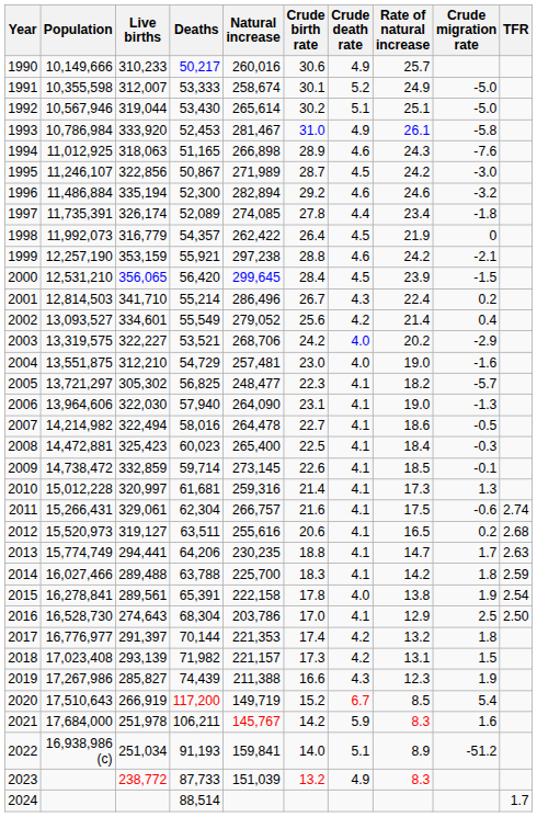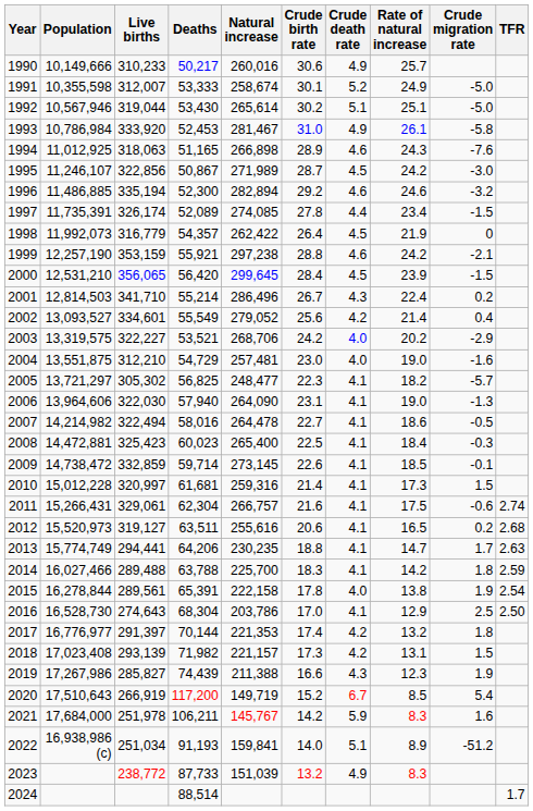 <table class="wikitable sortable"  style="text-align: right;">
 <tr>
 <th style="width:70px;">Year</th>
 <th style="width:70px;">Population</th>
 <th style="width:70px;">Live births </th>
 <th style="width:70px;">Deaths</th>
 <th style="width:70px;">Natural increase</th>
 <th style="width:70px;">Crude birth rate</th>
 <th style="width:70px;">Crude death rate</th>
 <th style="width:70px;">Rate of natural increase</th>
 <th style="width:70px;">Crude migration rate</th>
 <th style="width:70px;">TFR</th>
 </tr>
 <tr>
 <td>1990</td>
 <td>10,149,666</td>
 <td>310,233</td>
 <td style="color:blue;">50,217</td>
 <td>260,016</td>
 <td>30.6</td>
 <td style="text-align:right;">4.9</td>
 <td>25.7</td>
 <td></td>
 <td></td>
 </tr>
 <tr style="text-align:right;">
 <td>1991</td>
 <td>10,355,598</td>
 <td>312,007</td>
 <td>53,333</td>
 <td>258,674</td>
 <td>30.1</td>
 <td style="text-align:right;">5.2</td>
 <td>24.9</td>
 <td>-5.0</td>
 <td></td>
 </tr>
 <tr style="text-align:right;">
 <td>1992</td>
 <td>10,567,946</td>
 <td>319,044</td>
 <td>53,430</td>
 <td>265,614</td>
 <td>30.2</td>
 <td>5.1</td>
 <td>25.1</td>
 <td>-5.0</td>
 <td></td>
 </tr>
 <tr style="text-align:right;">
 <td>1993</td>
 <td>10,786,984</td>
 <td>333,920</td>
 <td>52,453</td>
 <td>281,467</td>
 <td style="color:blue;">31.0</td>
 <td>4.9</td>
 <td style="color:blue;">26.1</td>
 <td>-5.8</td>
 <td></td>
 </tr>
 <tr style="text-align:right;">
 <td>1994</td>
 <td>11,012,925</td>
 <td>318,063</td>
 <td>51,165</td>
 <td>266,898</td>
 <td>28.9</td>
 <td style="text-align:right;">4.6</td>
 <td>24.3</td>
 <td>-7.6</td>
 <td></td>
 </tr>
 <tr style="text-align:right;">
 <td>1995</td>
 <td>11,246,107</td>
 <td>322,856</td>
 <td>50,867</td>
 <td>271,989</td>
 <td>28.7</td>
 <td style="text-align:right;">4.5</td>
 <td>24.2</td>
 <td>-3.0</td>
 <td></td>
 </tr>
 <tr style="text-align:right;">
 <td>1996</td>
-<td>11,486,884</td>
+<td>11,486,885</td>
 <td>335,194</td>
 <td>52,300</td>
 <td>282,894</td>
 <td>29.2</td>
 <td style="text-align:right;">4.6</td>
 <td>24.6</td>
 <td>-3.2</td>
 <td></td>
 </tr>
 <tr style="text-align:right;">
 <td>1997</td>
 <td>11,735,391</td>
 <td>326,174</td>
 <td>52,089</td>
 <td>274,085</td>
 <td>27.8</td>
 <td style="text-align:right;">4.4</td>
 <td>23.4</td>
-<td>-1.8</td>
+<td>-1.5</td>
 <td></td>
 </tr>
 <tr style="text-align:right;">
 <td>1998</td>
 <td>11,992,073</td>
 <td>316,779</td>
 <td>54,357</td>
 <td>262,422</td>
 <td>26.4</td>
 <td style="text-align:right;">4.5</td>
 <td>21.9</td>
 <td>0</td>
 <td></td>
 </tr>
 <tr style="text-align:right;">
 <td>1999</td>
 <td>12,257,190</td>
 <td>353,159</td>
 <td>55,921</td>
 <td>297,238</td>
 <td>28.8</td>
 <td style="text-align:right;">4.6</td>
 <td>24.2</td>
 <td>-2.1</td>
 <td></td>
 </tr>
 <tr style="text-align:right;">
 <td>2000</td>
 <td>12,531,210</td>
 <td style="color:blue;">356,065</td>
 <td>56,420</td>
 <td style="color:blue;">299,645</td>
 <td>28.4</td>
 <td style="text-align:right;">4.5</td>
 <td>23.9</td>
 <td>-1.5</td>
 <td></td>
 </tr>
 <tr style="text-align:right;">
 <td>2001</td>
 <td>12,814,503</td>
 <td>341,710</td>
 <td>55,214</td>
 <td>286,496</td>
 <td>26.7</td>
 <td style="text-align:right;">4.3</td>
 <td>22.4</td>
 <td>0.2</td>
 <td></td>
 </tr>
 <tr style="text-align:right;">
 <td>2002</td>
 <td>13,093,527</td>
 <td>334,601</td>
 <td>55,549</td>
 <td>279,052</td>
 <td>25.6</td>
 <td style="text-align:right;">4.2</td>
 <td>21.4</td>
 <td>0.4</td>
 <td></td>
 </tr>
 <tr style="text-align:right;">
 <td>2003</td>
 <td>13,319,575</td>
 <td>322,227</td>
 <td>53,521</td>
 <td>268,706</td>
 <td>24.2</td>
 <td style="color:blue;">4.0</td>
 <td>20.2</td>
 <td>-2.9</td>
 <td></td>
 </tr>
 <tr style="text-align:right;">
 <td>2004</td>
 <td>13,551,875</td>
 <td>312,210</td>
 <td>54,729</td>
 <td>257,481</td>
 <td>23.0</td>
 <td style="text-align:right;">4.0</td>
 <td>19.0</td>
 <td>-1.6</td>
 <td></td>
 </tr>
 <tr style="text-align:right;">
 <td>2005</td>
 <td>13,721,297</td>
 <td>305,302</td>
 <td>56,825</td>
 <td>248,477</td>
 <td>22.3</td>
 <td style="text-align:right;">4.1</td>
 <td>18.2</td>
 <td>-5.7</td>
 <td></td>
 </tr>
 <tr style="text-align:right;">
 <td>2006</td>
 <td>13,964,606</td>
 <td>322,030</td>
 <td>57,940</td>
 <td>264,090</td>
 <td>23.1</td>
 <td style="text-align:right;">4.1</td>
 <td>19.0</td>
 <td>-1.3</td>
 <td></td>
 </tr>
 <tr style="text-align:right;">
 <td>2007</td>
 <td>14,214,982</td>
 <td>322,494</td>
 <td>58,016</td>
 <td>264,478</td>
 <td>22.7</td>
 <td style="text-align:right;">4.1</td>
 <td>18.6</td>
 <td>-0.5</td>
 <td></td>
 </tr>
 <tr style="text-align:right;">
 <td>2008</td>
 <td>14,472,881</td>
 <td>325,423</td>
 <td>60,023</td>
 <td>265,400</td>
 <td>22.5</td>
 <td style="text-align:right;">4.1</td>
 <td>18.4</td>
 <td>-0.3</td>
 <td></td>
 </tr>
 <tr style="text-align:right;">
 <td>2009</td>
 <td>14,738,472</td>
 <td>332,859</td>
 <td>59,714</td>
 <td>273,145</td>
 <td>22.6</td>
 <td style="text-align:right;">4.1</td>
 <td>18.5</td>
 <td>-0.1</td>
 <td></td>
 </tr>
 <tr style="text-align:right;">
 <td>2010</td>
 <td>15,012,228</td>
 <td>320,997</td>
 <td>61,681</td>
 <td>259,316</td>
 <td>21.4</td>
 <td>4.1</td>
 <td>17.3</td>
-<td>1.3</td>
+<td>1.5</td>
 <td></td>
 </tr>
 <tr style="text-align:right;">
 <td>2011</td>
 <td>15,266,431</td>
 <td>329,061</td>
 <td>62,304</td>
 <td>266,757</td>
 <td>21.6</td>
 <td style="text-align:right;">4.1</td>
 <td>17.5</td>
 <td>-0.6</td>
 <td>2.74</td>
 </tr>
 <tr style="text-align:right;">
 <td>2012</td>
 <td>15,520,973</td>
 <td>319,127</td>
 <td>63,511</td>
 <td>255,616</td>
 <td>20.6</td>
 <td style="text-align:right;">4.1</td>
 <td>16.5</td>
 <td>0.2</td>
 <td>2.68</td>
 </tr>
 <tr style="text-align:right;">
 <td>2013</td>
 <td>15,774,749</td>
 <td>294,441</td>
 <td>64,206</td>
 <td>230,235</td>
 <td>18.8</td>
 <td style="text-align:right;">4.1</td>
 <td>14.7</td>
 <td>1.7</td>
 <td>2.63</td>
 </tr>
 <tr style="text-align:right;">
 <td>2014</td>
 <td>16,027,466</td>
 <td>289,488</td>
 <td>63,788</td>
 <td>225,700</td>
 <td>18.3</td>
 <td style="text-align:right;">4.1</td>
 <td>14.2</td>
 <td>1.8</td>
 <td>2.59</td>
 </tr>
 <tr style="text-align:right;">
 <td>2015</td>
-<td>16,278,841</td>
+<td>16,278,844</td>
 <td>289,561</td>
 <td>65,391</td>
 <td>222,158</td>
 <td>17.8</td>
 <td style="text-align:right;">4.0</td>
 <td>13.8</td>
 <td>1.9</td>
 <td>2.54</td>
 </tr>
 <tr style="text-align:right;">
 <td>2016</td>
 <td>16,528,730</td>
 <td>274,643</td>
 <td>68,304</td>
 <td>203,786</td>
 <td>17.0</td>
 <td style="text-align:right;">4.1</td>
 <td>12.9</td>
 <td>2.5</td>
 <td>2.50</td>
 </tr>
 <tr style="text-align:right;">
 <td>2017</td>
 <td>16,776,977</td>
 <td>291,397</td>
 <td>70,144</td>
 <td>221,353</td>
 <td>17.4</td>
 <td style="text-align:right;">4.2</td>
 <td>13.2</td>
 <td>1.8</td>
 <td></td>
 </tr>
 <tr style="text-align:right;">
 <td>2018</td>
 <td>17,023,408</td>
 <td>293,139</td>
 <td>71,982</td>
 <td>221,157</td>
 <td>17.3</td>
 <td style="text-align:right;">4.2</td>
 <td>13.1</td>
 <td>1.5</td>
 <td></td>
 </tr>
 <tr style="text-align:right;">
 <td>2019</td>
 <td>17,267,986</td>
 <td>285,827</td>
 <td>74,439</td>
 <td>211,388</td>
 <td>16.6</td>
 <td style="text-align:right;">4.3</td>
 <td>12.3</td>
 <td>1.9</td>
 <td></td>
 </tr>
 <tr>
 <td>2020</td>
 <td>17,510,643</td>
 <td>266,919</td>
 <td style="color:red;">117,200</td>
 <td>149,719</td>
 <td>15.2</td>
 <td style="color:red;">6.7</td>
 <td>8.5</td>
 <td>5.4</td>
 <td></td>
 </tr>
 <tr>
 <td>2021</td>
 <td>17,684,000</td>
 <td>251,978</td>
 <td>106,211</td>
 <td style="color:red;">145,767</td>
 <td>14.2</td>
 <td>5.9</td>
 <td style="color:red;">8.3</td>
 <td>1.6</td>
 <td></td>
 </tr>
 <tr>
 <td>2022</td>
 <td>16,938,986 (c)</td>
 <td>251,034</td>
 <td>91,193</td>
 <td>159,841</td>
 <td>14.0</td>
 <td>5.1</td>
 <td>8.9</td>
 <td>-51.2</td>
 <td></td>
 </tr>
 <tr>
 <td>2023</td>
 <td></td>
 <td style="color:red;">238,772</td>
 <td>87,733</td>
 <td>151,039</td>
 <td style="color:red;">13.2</td>
 <td>4.9</td>
 <td style="color:red;">8.3</td>
 <td></td>
 <td></td>
 </tr>
 <tr>
 <td>2024</td>
 <td></td>
 <td style="color:red;"></td>
 <td>88,514</td>
 <td></td>
 <td style="color:red;"></td>
 <td></td>
 <td style="color:red;"></td>
 <td></td>
 <td>1.7</td>
 </tr>
 </table>
